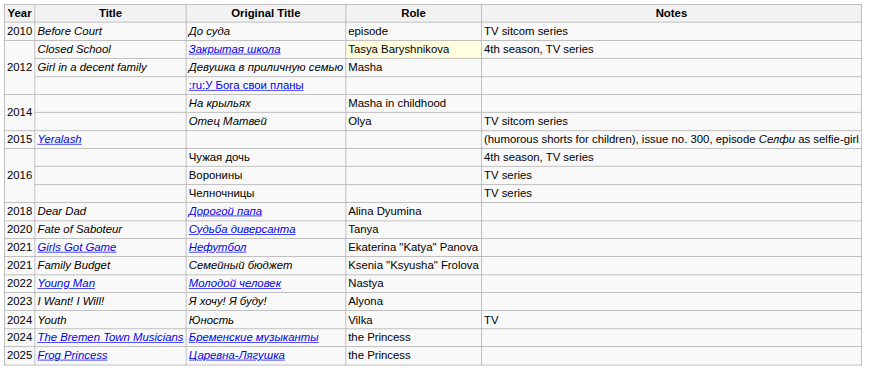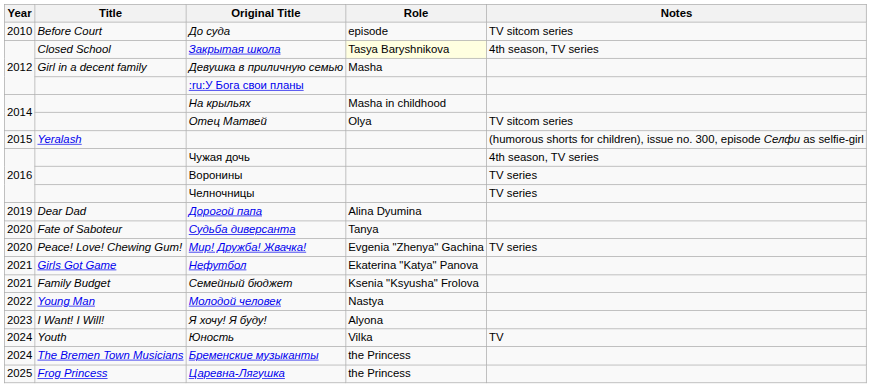 <table class="wikitable sortable">
 <tr>
 <th>Year</th>
 <th>Title</th>
 <th>Original Title</th>
 <th>Role</th>
 <th>Notes</th>
 </tr>
 <tr>
 <td>2010</td>
 <td><em>Before Court</em></td>
 <td><em>До суда</em></td>
 <td>episode</td>
 <td>TV sitcom series</td>
 </tr>
 <tr>
 <td rowspan=3>2012</td>
 <td><em>Closed School</em></td>
 <td><em><a href='#'>Закрытая школа</a></em></td>
 <td style="background: lightyellow;">Tasya Baryshnikova</td>
 <td>4th season, TV series</td>
 </tr>
 <tr>
 <td><em>Girl in a decent family</em></td>
 <td><em>Девушка в приличную семью</em></td>
 <td>Masha</td>
 <td></td>
 </tr>
 <tr>
 <td></td>
 <td><a href='#'>:ru:У Бога свои планы</a></td>
 <td></td>
 <td></td>
 </tr>
 <tr>
 <td rowspan=2>2014</td>
 <td></td>
 <td><em>На крыльях</em></td>
 <td>Masha in childhood</td>
 <td></td>
 </tr>
 <tr>
 <td></td>
 <td><em>Отец Матвей</em></td>
 <td>Olya</td>
 <td>TV sitcom series</td>
 </tr>
 <tr>
 <td>2015</td>
 <td><em><a href='#'>Yeralash</a></em></td>
 <td></td>
 <td></td>
 <td>(humorous shorts for children), issue no. 300, episode <em>Селфи</em> as selfie-girl</td>
 </tr>
 <tr>
 <td rowspan=3>2016</td>
 <td></td>
 <td>Чужая дочь</td>
 <td></td>
 <td>4th season, TV series</td>
 </tr>
 <tr>
 <td></td>
 <td>Воронины</td>
 <td></td>
 <td>TV series</td>
 </tr>
 <tr>
 <td></td>
 <td>Челночницы</td>
 <td></td>
 <td>TV series</td>
 </tr>
 <tr>
-<td>2018</td>
+<td>2019</td>
 <td><em>Dear Dad</em></td>
 <td><em><a href='#'>Дорогой папа</a></em></td>
 <td>Alina Dyumina</td>
 </tr>
 <tr>
 <td>2020</td>
 <td><em>Fate of Saboteur</em></td>
 <td><em><a href='#'>Судьба диверсанта</a></em></td>
 <td>Tanya</td>
 <td></td>
+</tr>
+<tr>
+<td>2020</td>
+<td><em>Peace! Love! Chewing Gum!</em></td>
+<td><em><a href='#'>Мир! Дружба! Жвачка!</a></em></td>
+<td>Evgenia "Zhenya" Gachina</td>
+<td>TV series</td>
 </tr>
 <tr>
 <td>2021</td>
 <td><em><a href='#'>Girls Got Game</a></em></td>
 <td><em><a href='#'>Нефутбол</a></em></td>
 <td>Ekaterina "Katya" Panova</td>
 <td></td>
 </tr>
 <tr>
 <td>2021</td>
 <td><em>Family Budget</em></td>
 <td><em>Семейный бюджет</em></td>
 <td>Ksenia "Ksyusha" Frolova</td>
 <td></td>
 </tr>
 <tr>
 <td>2022</td>
 <td><em><a href='#'>Young Man</a></em></td>
 <td><em><a href='#'>Молодой человек</a></em></td>
 <td>Nastya</td>
 <td></td>
 </tr>
 <tr>
 <td>2023</td>
 <td><em>I Want! I Will!</em></td>
 <td><em>Я хочу! Я буду!</em></td>
 <td>Alyona</td>
 <td></td>
 </tr>
 <tr>
 <td>2024</td>
 <td><em>Youth</em></td>
 <td><em>Юность</em></td>
 <td>Vilka</td>
 <td>TV</td>
 </tr>
 <tr>
 <td>2024</td>
 <td><em><a href='#'>The Bremen Town Musicians</a></em></td>
 <td><em><a href='#'>Бременские музыканты</a></em></td>
 <td>the Princess</td>
 <td></td>
 </tr>
 <tr>
 <td>2025</td>
 <td><em><a href='#'>Frog Princess</a></em></td>
 <td><em><a href='#'>Царевна-Лягушка</a></em></td>
 <td>the Princess</td>
 <td></td>
 </tr>
 </table>
